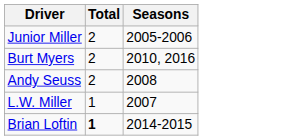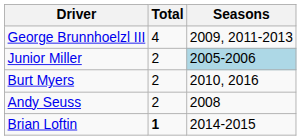 <table class="wikitable">
 <tr>
 <th>Driver</th>
 <th>Total</th>
 <th>Seasons</th>
 </tr>
 <tr>
+<td><a href='#'>George Brunnhoelzl III</a></td>
+<td>4</td>
+<td>2009, 2011-2013</td>
+</tr>
+<tr>
 <td><a href='#'>Junior Miller</a></td>
 <td>2</td>
-<td>2005-2006</td>
+<td style="background: lightblue;">2005-2006</td>
 </tr>
 <tr>
 <td><a href='#'>Burt Myers</a></td>
 <td>2</td>
 <td>2010, 2016</td>
 </tr>
 <tr>
 <td><a href='#'>Andy Seuss</a></td>
 <td>2</td>
 <td>2008</td>
 </tr>
 <tr>
-<td><a href='#'>L.W. Miller</a></td>
-<td>1</td>
-<td>2007</td>
-</tr>
-<tr>
 <td><a href='#'>Brian Loftin</a></td>
 <td><strong>1</strong></td>
 <td>2014-2015</td>
 </tr>
 </table>
